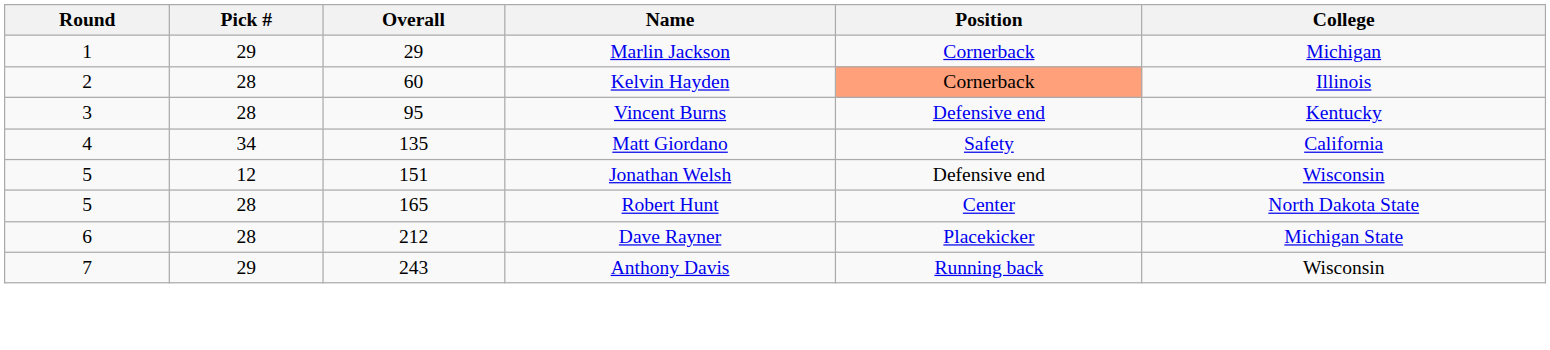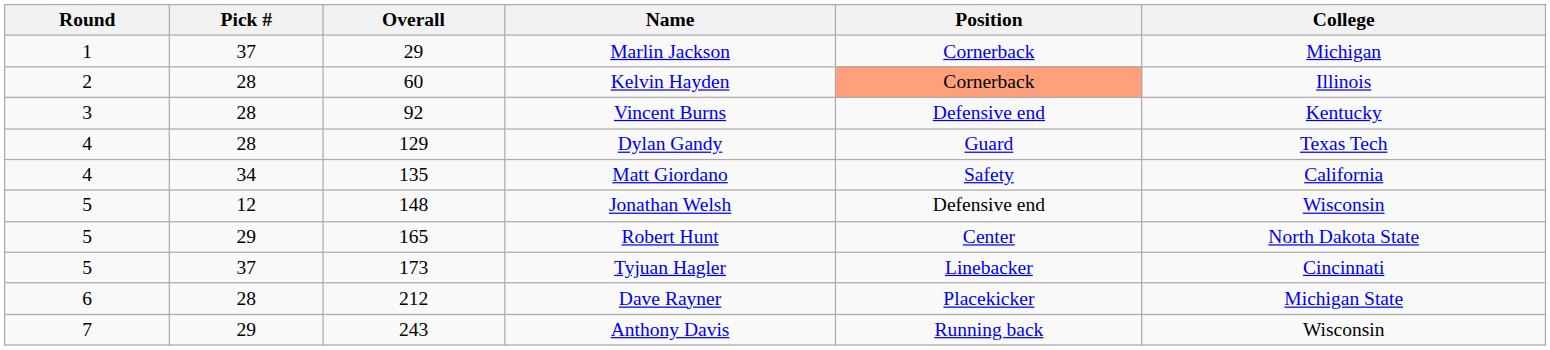 <table class="wikitable sortable sortable" style="width: 100%; text-align:center">
 <tr>
 <th>Round</th>
 <th>Pick #</th>
 <th>Overall</th>
 <th>Name</th>
 <th>Position</th>
 <th>College</th>
 </tr>
 <tr>
 <td>1</td>
-<td>29</td>
+<td>37</td>
 <td>29</td>
 <td><a href='#'>Marlin Jackson</a></td>
 <td><a href='#'>Cornerback</a></td>
 <td><a href='#'>Michigan</a></td>
 </tr>
 <tr>
 <td>2</td>
 <td>28</td>
 <td>60</td>
 <td><a href='#'>Kelvin Hayden</a></td>
 <td style="background: lightsalmon;">Cornerback</td>
 <td><a href='#'>Illinois</a></td>
 </tr>
 <tr>
 <td>3</td>
 <td>28</td>
-<td>95</td>
+<td>92</td>
 <td><a href='#'>Vincent Burns</a></td>
 <td><a href='#'>Defensive end</a></td>
 <td><a href='#'>Kentucky</a></td>
+</tr>
+<tr>
+<td>4</td>
+<td>28</td>
+<td>129</td>
+<td><a href='#'>Dylan Gandy</a></td>
+<td><a href='#'>Guard</a></td>
+<td><a href='#'>Texas Tech</a></td>
 </tr>
 <tr>
 <td>4</td>
 <td>34</td>
 <td>135</td>
 <td><a href='#'>Matt Giordano</a></td>
 <td><a href='#'>Safety</a></td>
 <td><a href='#'>California</a></td>
 </tr>
 <tr>
 <td>5</td>
 <td>12</td>
-<td>151</td>
+<td>148</td>
 <td><a href='#'>Jonathan Welsh</a></td>
 <td>Defensive end</td>
 <td><a href='#'>Wisconsin</a></td>
 </tr>
 <tr>
 <td>5</td>
-<td>28</td>
+<td>29</td>
 <td>165</td>
 <td><a href='#'>Robert Hunt</a></td>
 <td><a href='#'>Center</a></td>
 <td><a href='#'>North Dakota State</a></td>
+</tr>
+<tr>
+<td>5</td>
+<td>37</td>
+<td>173</td>
+<td><a href='#'>Tyjuan Hagler</a></td>
+<td><a href='#'>Linebacker</a></td>
+<td><a href='#'>Cincinnati</a></td>
 </tr>
 <tr>
 <td>6</td>
 <td>28</td>
 <td>212</td>
 <td><a href='#'>Dave Rayner</a></td>
 <td><a href='#'>Placekicker</a></td>
 <td><a href='#'>Michigan State</a></td>
 </tr>
 <tr>
 <td>7</td>
 <td>29</td>
 <td>243</td>
 <td><a href='#'>Anthony Davis</a></td>
 <td><a href='#'>Running back</a></td>
 <td>Wisconsin</td>
 </tr>
 </table>
